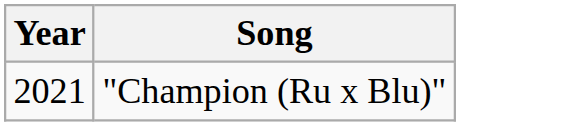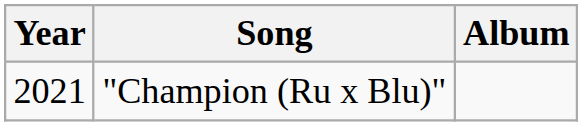 <table class="wikitable">
 <tr>
 <th>Year</th>
 <th>Song</th>
+<th>Album</th>
 </tr>
 <tr>
 <td>2021</td>
 <td>"Champion (Ru x Blu)"<br></td>
+<td></td>
 </tr>
 </table>
